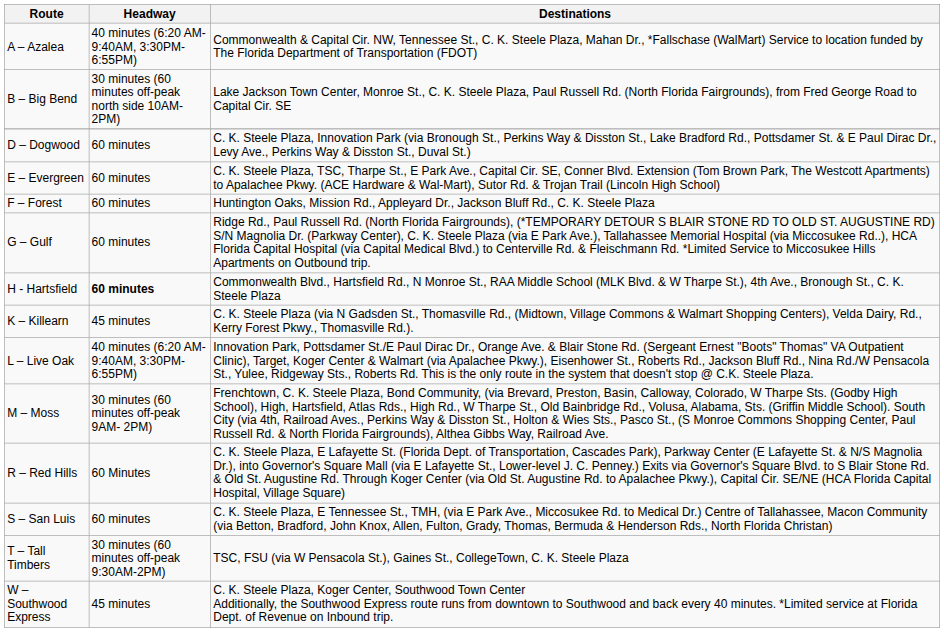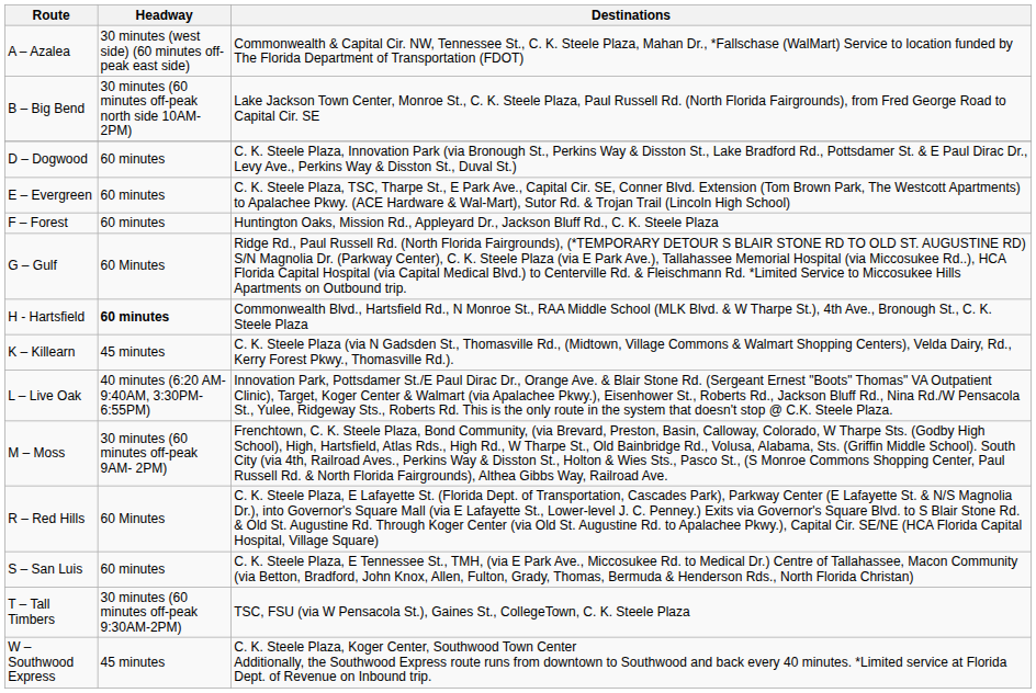 <table class="wikitable">
 <tr>
 <th>Route</th>
 <th>Headway</th>
 <th>Destinations</th>
 </tr>
 <tr>
 <td>A – Azalea</td>
-<td>40 minutes (6:20 AM-9:40AM, 3:30PM-6:55PM)</td>
+<td>30 minutes (west side) (60 minutes off-peak east side)</td>
 <td>Commonwealth & Capital Cir. NW, Tennessee St., C. K. Steele Plaza, Mahan Dr., *Fallschase (WalMart) Service to location funded by The Florida Department of Transportation (FDOT)</td>
 </tr>
 <tr>
 <td>B – Big Bend</td>
 <td>30 minutes (60 minutes off-peak north side 10AM-2PM)</td>
 <td>Lake Jackson Town Center, Monroe St., C. K. Steele Plaza, Paul Russell Rd. (North Florida Fairgrounds), from Fred George Road to Capital Cir. SE</td>
 </tr>
 <tr>
 </tr>
 <tr>
 <td>D – Dogwood</td>
 <td>60 minutes</td>
 <td>C. K. Steele Plaza, Innovation Park (via Bronough St., Perkins Way & Disston St., Lake Bradford Rd., Pottsdamer St. & E Paul Dirac Dr., Levy Ave., Perkins Way & Disston St., Duval St.)</td>
 </tr>
 <tr>
 <td>E – Evergreen</td>
 <td>60 minutes</td>
 <td>C. K. Steele Plaza, TSC, Tharpe St., E Park Ave., Capital Cir. SE, Conner Blvd. Extension (Tom Brown Park, The Westcott Apartments) to Apalachee Pkwy. (ACE Hardware & Wal-Mart), Sutor Rd. & Trojan Trail (Lincoln High School)</td>
 </tr>
 <tr>
 <td>F – Forest</td>
 <td>60 minutes</td>
 <td>Huntington Oaks, Mission Rd., Appleyard Dr., Jackson Bluff Rd., C. K. Steele Plaza</td>
 </tr>
 <tr>
 <td>G – Gulf</td>
-<td>60 minutes</td>
+<td>60 Minutes</td>
 <td>Ridge Rd., Paul Russell Rd. (North Florida Fairgrounds), (*TEMPORARY DETOUR S BLAIR STONE RD TO OLD ST. AUGUSTINE RD) S/N Magnolia Dr. (Parkway Center), C. K. Steele Plaza (via E Park Ave.), Tallahassee Memorial Hospital (via Miccosukee Rd..), HCA Florida Capital Hospital (via Capital Medical Blvd.) to Centerville Rd. & Fleischmann Rd. *Limited Service to Miccosukee Hills Apartments on Outbound trip.</td>
 </tr>
 <tr>
 <td>H - Hartsfield</td>
 <td><strong>60 minutes</strong></td>
 <td>Commonwealth Blvd., Hartsfield Rd., N Monroe St., RAA Middle School (MLK Blvd. & W Tharpe St.), 4th Ave., Bronough St., C. K. Steele Plaza</td>
 </tr>
 <tr>
 <td>K – Killearn</td>
 <td>45 minutes</td>
 <td>C. K. Steele Plaza (via N Gadsden St., Thomasville Rd., (Midtown, Village Commons & Walmart Shopping Centers), Velda Dairy, Rd., Kerry Forest Pkwy., Thomasville Rd.).</td>
 </tr>
 <tr>
 <td>L – Live Oak</td>
 <td>40 minutes (6:20 AM-9:40AM, 3:30PM-6:55PM)</td>
 <td>Innovation Park, Pottsdamer St./E Paul Dirac Dr., Orange Ave. & Blair Stone Rd. (Sergeant Ernest "Boots" Thomas" VA Outpatient Clinic), Target, Koger Center & Walmart (via Apalachee Pkwy.), Eisenhower St., Roberts Rd., Jackson Bluff Rd., Nina Rd./W Pensacola St., Yulee, Ridgeway Sts., Roberts Rd. This is the only route in the system that doesn't stop @ C.K. Steele Plaza.</td>
 </tr>
 <tr>
 <td>M – Moss</td>
 <td>30 minutes (60 minutes off-peak 9AM- 2PM)</td>
 <td>Frenchtown, C. K. Steele Plaza, Bond Community, (via Brevard, Preston, Basin, Calloway, Colorado, W Tharpe Sts. (Godby High School), High, Hartsfield, Atlas Rds., High Rd., W Tharpe St., Old Bainbridge Rd., Volusa, Alabama, Sts. (Griffin Middle School).  South City (via 4th, Railroad Aves., Perkins Way & Disston St., Holton & Wies Sts., Pasco St., (S Monroe Commons Shopping Center, Paul Russell Rd. & North Florida Fairgrounds), Althea Gibbs Way, Railroad Ave.</td>
 </tr>
 <tr>
 <td>R – Red Hills</td>
 <td>60 Minutes</td>
 <td>C. K. Steele Plaza, E Lafayette St. (Florida Dept. of Transportation, Cascades Park), Parkway Center (E Lafayette St. & N/S Magnolia Dr.), into Governor's Square Mall (via E Lafayette St., Lower-level J. C. Penney.) Exits via Governor's Square Blvd. to S Blair Stone Rd. & Old St. Augustine Rd. Through Koger Center (via Old St. Augustine Rd. to Apalachee Pkwy.), Capital Cir. SE/NE (HCA Florida Capital Hospital, Village Square)</td>
 </tr>
 <tr>
 <td>S – San Luis</td>
 <td>60 minutes</td>
 <td>C. K. Steele Plaza, E Tennessee St., TMH, (via E Park Ave., Miccosukee Rd. to Medical Dr.) Centre of Tallahassee, Macon Community (via Betton, Bradford, John Knox, Allen, Fulton, Grady, Thomas, Bermuda & Henderson Rds., North Florida Christan)</td>
 </tr>
 <tr>
 <td>T – Tall Timbers</td>
 <td>30 minutes (60 minutes off-peak 9:30AM-2PM)</td>
 <td>TSC, FSU (via W Pensacola St.), Gaines St., CollegeTown, C. K. Steele Plaza</td>
 </tr>
 <tr>
 <td>W – Southwood Express</td>
 <td>45 minutes</td>
 <td>C. K. Steele Plaza, Koger Center, Southwood Town Center<br>Additionally, the Southwood Express route runs from downtown to Southwood and back every 40 minutes.  *Limited service at Florida Dept. of Revenue on Inbound trip.</td>
 </tr>
 </table>
